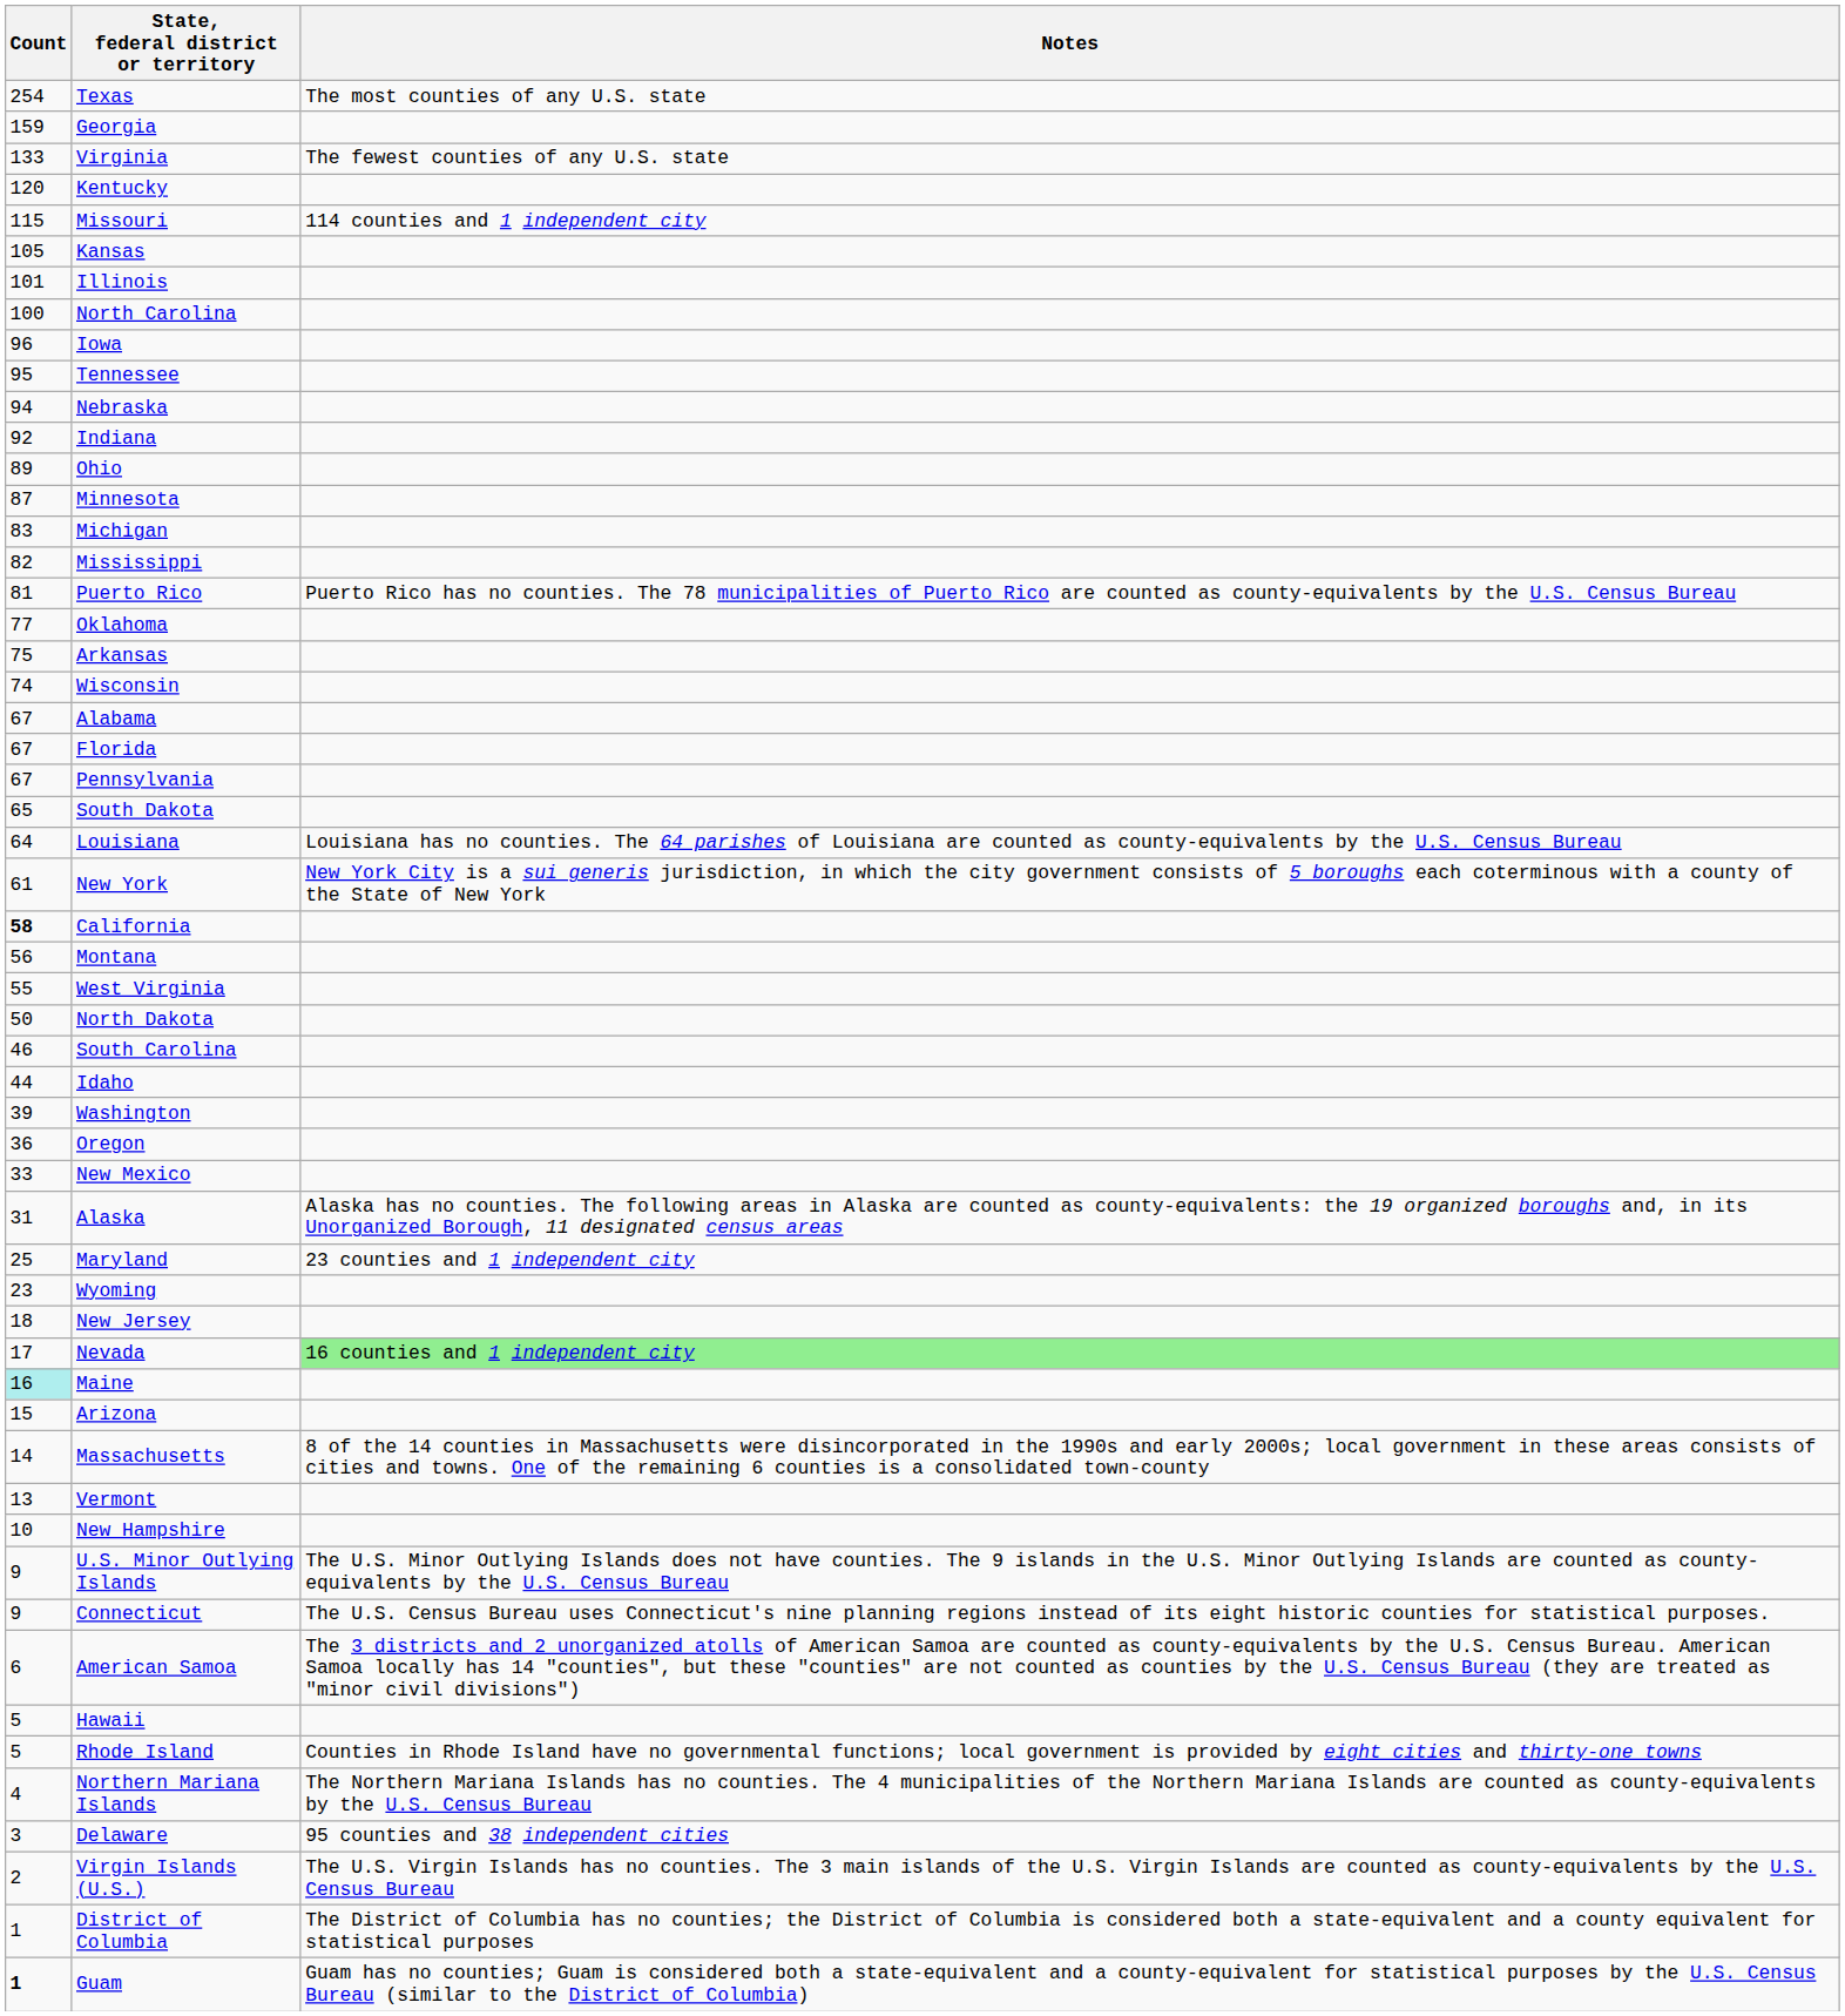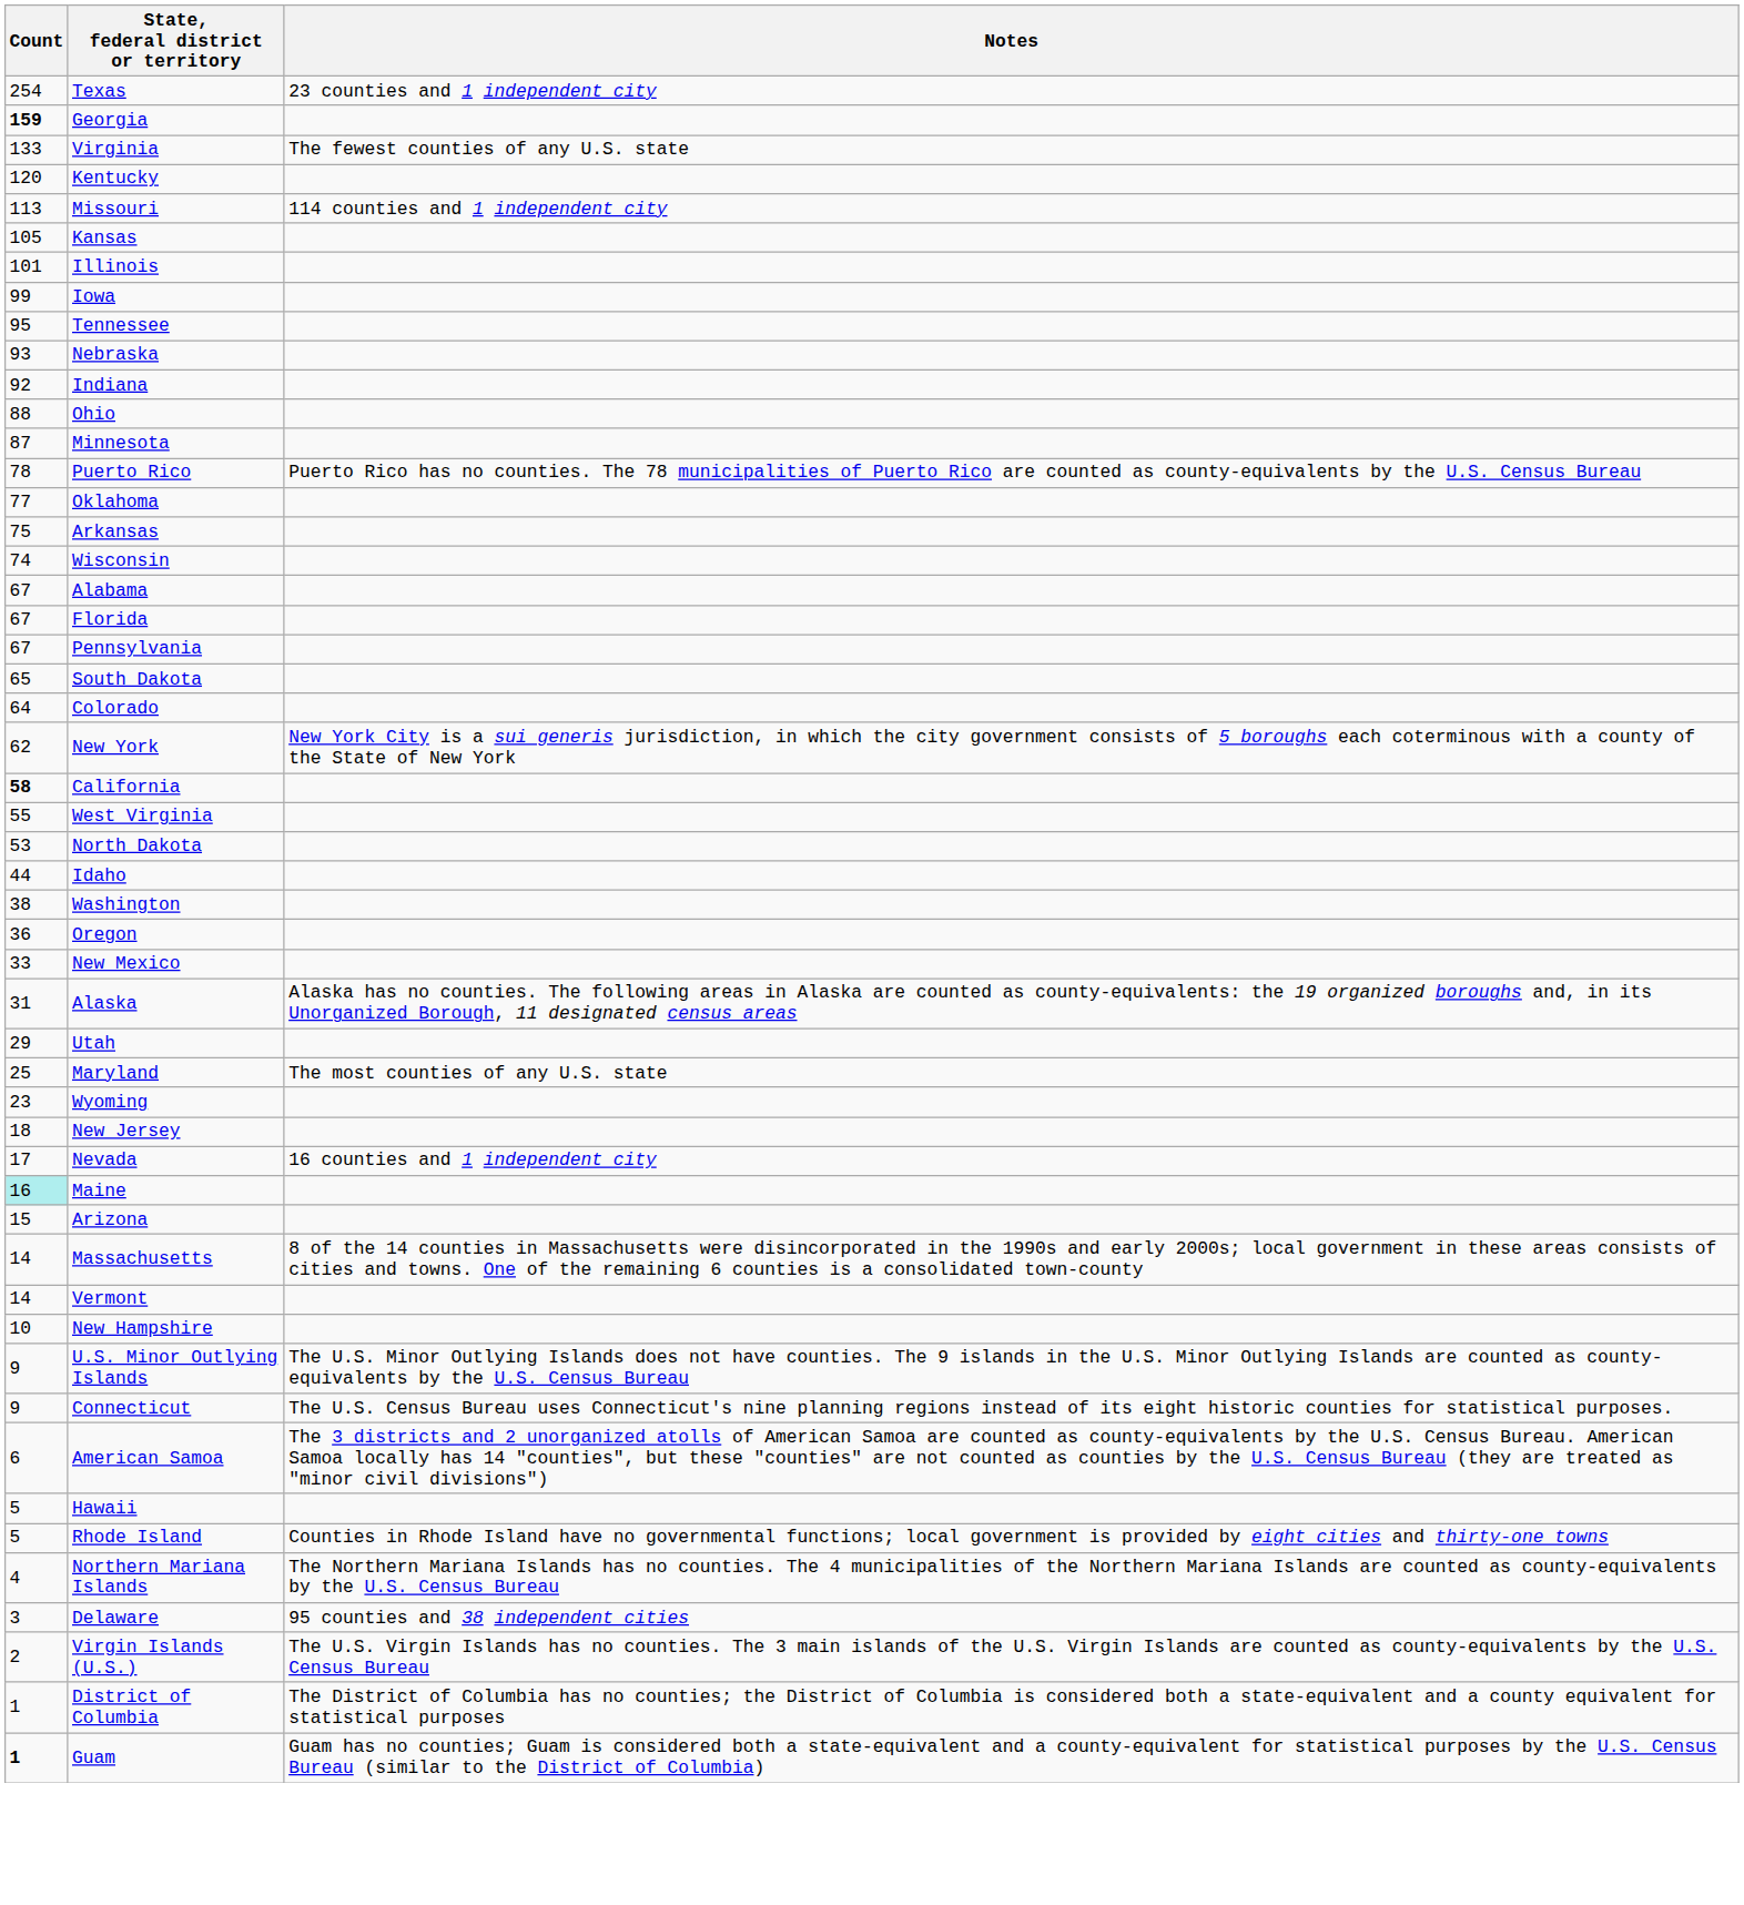 <table class="wikitable sortable">
 <tr>
 <th>Count</th>
 <th>State,<br> federal district<br> or territory</th>
 <th>Notes</th>
 </tr>
 <tr>
 <td>254</td>
 <td> <a href='#'>Texas</a></td>
-<td>The most counties of any U.S. state</td>
+<td>23 counties and <em><a href='#'>1</a> <a href='#'>independent city</a></em></td>
 </tr>
 <tr>
-<td>159</td>
+<td><strong>159</strong></td>
 <td> <a href='#'>Georgia</a></td>
 <td></td>
 </tr>
 <tr>
 <td>133</td>
 <td> <a href='#'>Virginia</a></td>
 <td>The fewest counties of any U.S. state</td>
 </tr>
 <tr>
 <td>120</td>
 <td> <a href='#'>Kentucky</a></td>
 <td></td>
 </tr>
 <tr>
-<td>115</td>
+<td>113</td>
 <td> <a href='#'>Missouri</a></td>
 <td>114 counties and <em><a href='#'>1</a> <a href='#'>independent city</a></em></td>
 </tr>
 <tr>
 <td>105</td>
 <td> <a href='#'>Kansas</a></td>
 <td></td>
 </tr>
 <tr>
 <td>101</td>
 <td> <a href='#'>Illinois</a></td>
 <td></td>
 </tr>
 <tr>
-<td>100</td>
-<td> <a href='#'>North Carolina</a></td>
-<td></td>
-</tr>
-<tr>
-<td>96</td>
+<td>99</td>
 <td> <a href='#'>Iowa</a></td>
 <td></td>
 </tr>
 <tr>
 <td>95</td>
 <td> <a href='#'>Tennessee</a></td>
 <td></td>
 </tr>
 <tr>
-<td>94</td>
+<td>93</td>
 <td> <a href='#'>Nebraska</a></td>
 <td></td>
 </tr>
 <tr>
 <td>92</td>
 <td> <a href='#'>Indiana</a></td>
 <td></td>
 </tr>
 <tr>
-<td>89</td>
+<td>88</td>
 <td> <a href='#'>Ohio</a></td>
 <td></td>
 </tr>
 <tr>
 <td>87</td>
 <td> <a href='#'>Minnesota</a></td>
 <td></td>
 </tr>
 <tr>
-<td>83</td>
-<td> <a href='#'>Michigan</a></td>
-<td></td>
-</tr>
-<tr>
-<td>82</td>
-<td> <a href='#'>Mississippi</a></td>
-<td></td>
-</tr>
-<tr>
-<td>81</td>
+<td>78</td>
 <td> <a href='#'>Puerto Rico</a></td>
 <td>Puerto Rico has no counties. The 78 <a href='#'>municipalities of Puerto Rico</a> are counted as county-equivalents by the <a href='#'>U.S. Census Bureau</a></td>
 </tr>
 <tr>
 <td>77</td>
 <td> <a href='#'>Oklahoma</a></td>
 <td></td>
 </tr>
 <tr>
 <td>75</td>
 <td> <a href='#'>Arkansas</a></td>
 <td></td>
 </tr>
 <tr>
 <td>74</td>
 <td> <a href='#'>Wisconsin</a></td>
 <td></td>
 </tr>
 <tr>
 <td>67</td>
 <td> <a href='#'>Alabama</a></td>
 <td></td>
 </tr>
 <tr>
 <td>67</td>
 <td> <a href='#'>Florida</a></td>
 <td></td>
 </tr>
 <tr>
 <td>67</td>
 <td> <a href='#'>Pennsylvania</a></td>
 <td></td>
 </tr>
 <tr>
 <td>65</td>
 <td> <a href='#'>South Dakota</a></td>
 <td></td>
 </tr>
 <tr>
 <td>64</td>
-<td> <a href='#'>Louisiana</a></td>
-<td>Louisiana has no counties. The <em><a href='#'>64 parishes</a></em> of Louisiana are counted as county-equivalents by the <a href='#'>U.S. Census Bureau</a></td>
+<td> <a href='#'>Colorado</a></td>
+<td></td>
 </tr>
 <tr>
-<td>61</td>
+<td>62</td>
 <td> <a href='#'>New York</a></td>
 <td><a href='#'>New York City</a> is a <em><a href='#'>sui generis</a></em> jurisdiction, in which the city government consists of <em><a href='#'>5 boroughs</a></em> each coterminous with a county of the State of New York</td>
 </tr>
 <tr>
 <td><strong>58</strong></td>
 <td> <a href='#'>California</a></td>
 <td></td>
 </tr>
 <tr>
-<td>56</td>
-<td> <a href='#'>Montana</a></td>
-<td></td>
-</tr>
-<tr>
 <td>55</td>
 <td> <a href='#'>West Virginia</a></td>
 <td></td>
 </tr>
 <tr>
-<td>50</td>
+<td>53</td>
 <td> <a href='#'>North Dakota</a></td>
-<td></td>
-</tr>
-<tr>
-<td>46</td>
-<td> <a href='#'>South Carolina</a></td>
 <td></td>
 </tr>
 <tr>
 <td>44</td>
 <td> <a href='#'>Idaho</a></td>
 <td></td>
 </tr>
 <tr>
-<td>39</td>
+<td>38</td>
 <td> <a href='#'>Washington</a></td>
 <td></td>
 </tr>
 <tr>
 <td>36</td>
 <td> <a href='#'>Oregon</a></td>
 <td></td>
 </tr>
 <tr>
 <td>33</td>
 <td> <a href='#'>New Mexico</a></td>
 <td></td>
 </tr>
 <tr>
 <td>31</td>
 <td> <a href='#'>Alaska</a></td>
 <td>Alaska has no counties. The following areas in Alaska are counted as county-equivalents: the <em>19 organized <a href='#'>boroughs</a></em> and, in its <a href='#'>Unorganized Borough</a>, <em>11 designated <a href='#'>census areas</a></em></td>
 </tr>
 <tr>
+<td>29</td>
+<td> <a href='#'>Utah</a></td>
+<td></td>
+</tr>
+<tr>
 <td>25</td>
 <td> <a href='#'>Maryland</a></td>
-<td>23 counties and <em><a href='#'>1</a> <a href='#'>independent city</a></em></td>
+<td>The most counties of any U.S. state</td>
 </tr>
 <tr>
 <td>23</td>
 <td> <a href='#'>Wyoming</a></td>
 <td></td>
 </tr>
 <tr>
 <td>18</td>
 <td> <a href='#'>New Jersey</a></td>
 <td></td>
 </tr>
 <tr>
 <td>17</td>
 <td> <a href='#'>Nevada</a></td>
-<td style="background: lightgreen;">16 counties and <em><a href='#'>1</a> <a href='#'>independent city</a></em></td>
+<td>16 counties and <em><a href='#'>1</a> <a href='#'>independent city</a></em></td>
 </tr>
 <tr>
 <td style="background: paleturquoise;">16</td>
 <td> <a href='#'>Maine</a></td>
 <td></td>
 </tr>
 <tr>
 <td>15</td>
 <td> <a href='#'>Arizona</a></td>
 <td></td>
 </tr>
 <tr>
 <td>14</td>
 <td> <a href='#'>Massachusetts</a></td>
 <td>8 of the 14 counties in Massachusetts were disincorporated in the 1990s and early 2000s; local government in these areas consists of cities and towns. <a href='#'>One</a> of the remaining 6 counties is a consolidated town-county</td>
 </tr>
 <tr>
-<td>13</td>
+<td>14</td>
 <td> <a href='#'>Vermont</a></td>
 <td></td>
 </tr>
 <tr>
 <td>10</td>
 <td> <a href='#'>New Hampshire</a></td>
 <td></td>
 </tr>
 <tr>
 <td>9</td>
 <td> <a href='#'>U.S. Minor Outlying Islands</a></td>
 <td>The U.S. Minor Outlying Islands does not have counties. The 9 islands in the U.S. Minor Outlying Islands are counted as county-equivalents by the <a href='#'>U.S. Census Bureau</a></td>
 </tr>
 <tr>
 <td>9</td>
 <td> <a href='#'>Connecticut</a></td>
 <td>The U.S. Census Bureau uses Connecticut's nine planning regions instead of its eight historic counties for statistical purposes.</td>
 </tr>
 <tr>
 <td>6</td>
 <td> <a href='#'>American Samoa</a></td>
 <td>The <a href='#'>3 districts and 2 unorganized atolls</a> of American Samoa are counted as county-equivalents by the U.S. Census Bureau. American Samoa locally has 14 "counties", but these "counties" are not counted as counties by the <a href='#'>U.S. Census Bureau</a> (they are treated as "minor civil divisions")</td>
 </tr>
 <tr>
 <td>5</td>
 <td> <a href='#'>Hawaii</a></td>
 <td></td>
 </tr>
 <tr>
 <td>5</td>
 <td> <a href='#'>Rhode Island</a></td>
 <td>Counties in Rhode Island have no governmental functions; local government is provided by <em><a href='#'>eight cities</a></em> and <em><a href='#'>thirty-one towns</a></em></td>
 </tr>
 <tr>
 <td>4</td>
 <td> <a href='#'>Northern Mariana Islands</a></td>
 <td>The Northern Mariana Islands has no counties. The 4 municipalities of the Northern Mariana Islands are counted as county-equivalents by the <a href='#'>U.S. Census Bureau</a></td>
 </tr>
 <tr>
 <td>3</td>
 <td> <a href='#'>Delaware</a></td>
 <td>95 counties and <em><a href='#'>38</a> <a href='#'>independent cities</a></em></td>
 </tr>
 <tr>
 <td>2</td>
 <td> <a href='#'>Virgin Islands (U.S.)</a></td>
 <td>The U.S. Virgin Islands has no counties. The 3 main islands of the U.S. Virgin Islands are counted as county-equivalents by the <a href='#'>U.S. Census Bureau</a></td>
 </tr>
 <tr>
 <td>1</td>
 <td> <a href='#'>District of Columbia</a></td>
 <td>The District of Columbia has no counties; the District of Columbia is considered both a state-equivalent and a county equivalent for statistical purposes</td>
 </tr>
 <tr>
 <td><strong>1</strong></td>
 <td> <a href='#'>Guam</a></td>
 <td>Guam has no counties; Guam is considered both a state-equivalent and a county-equivalent for statistical purposes by the <a href='#'>U.S. Census Bureau</a>  (similar to the <a href='#'>District of Columbia</a>)</td>
 </tr>
 </table>
